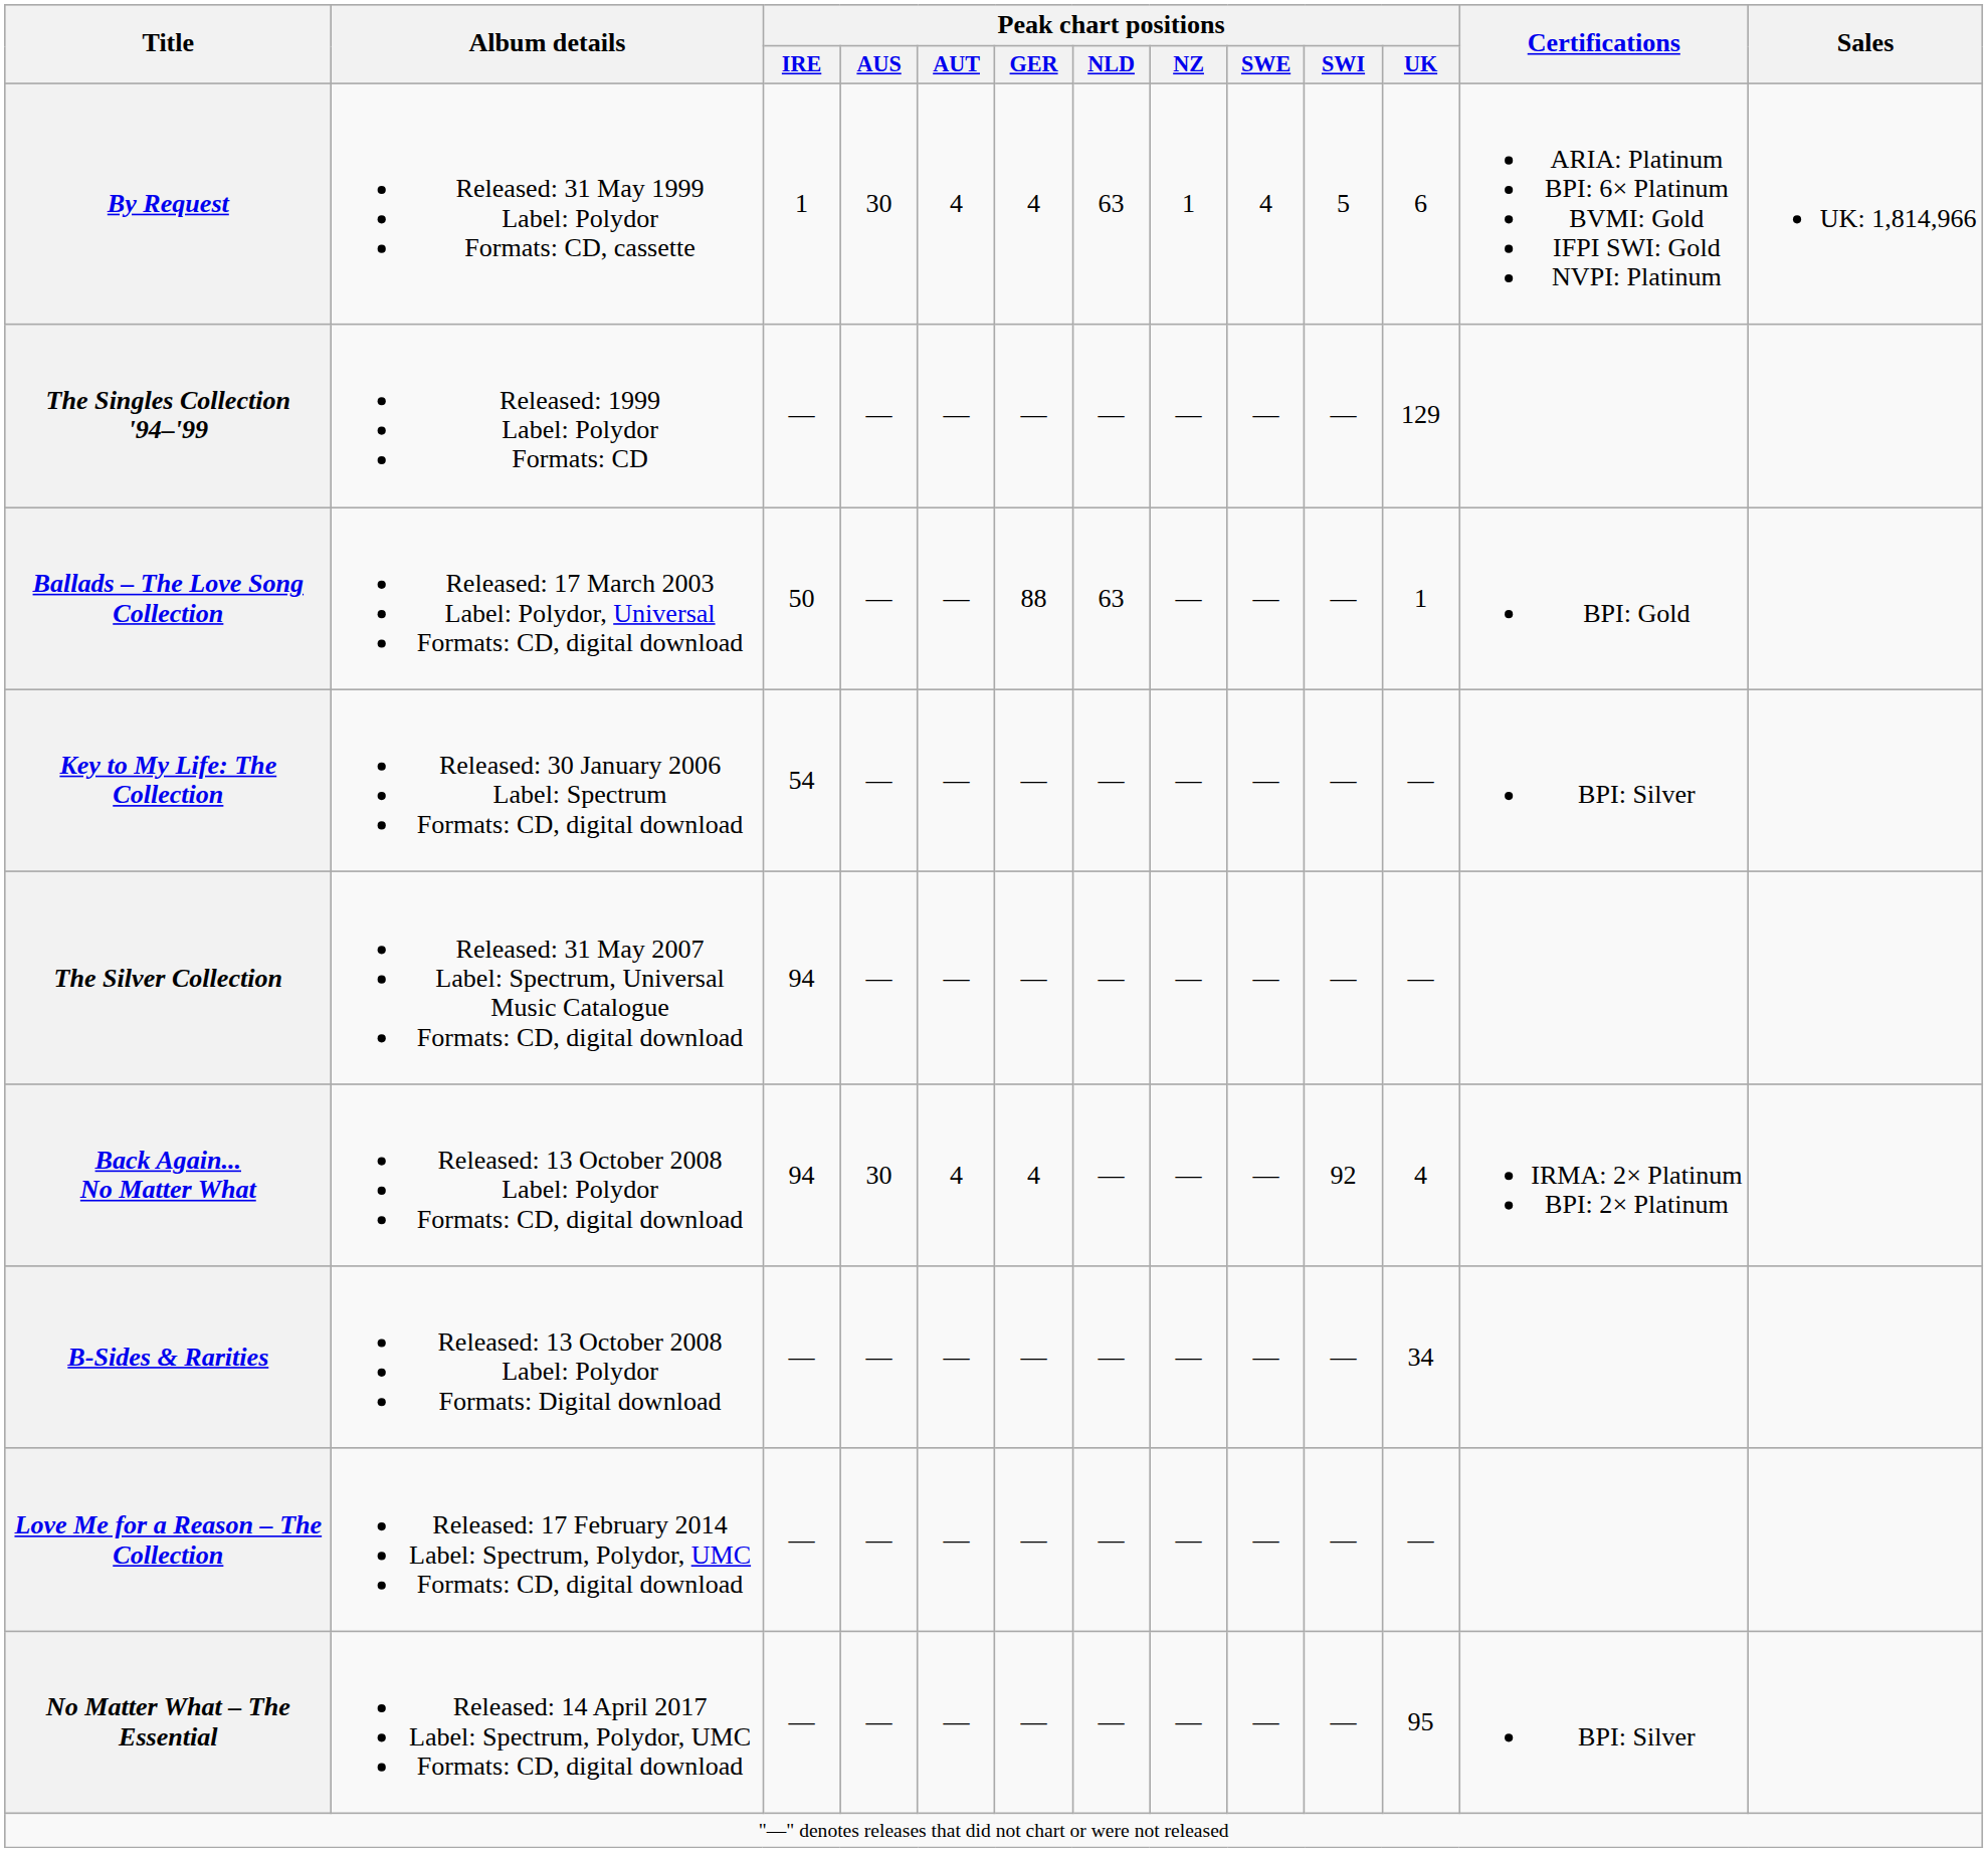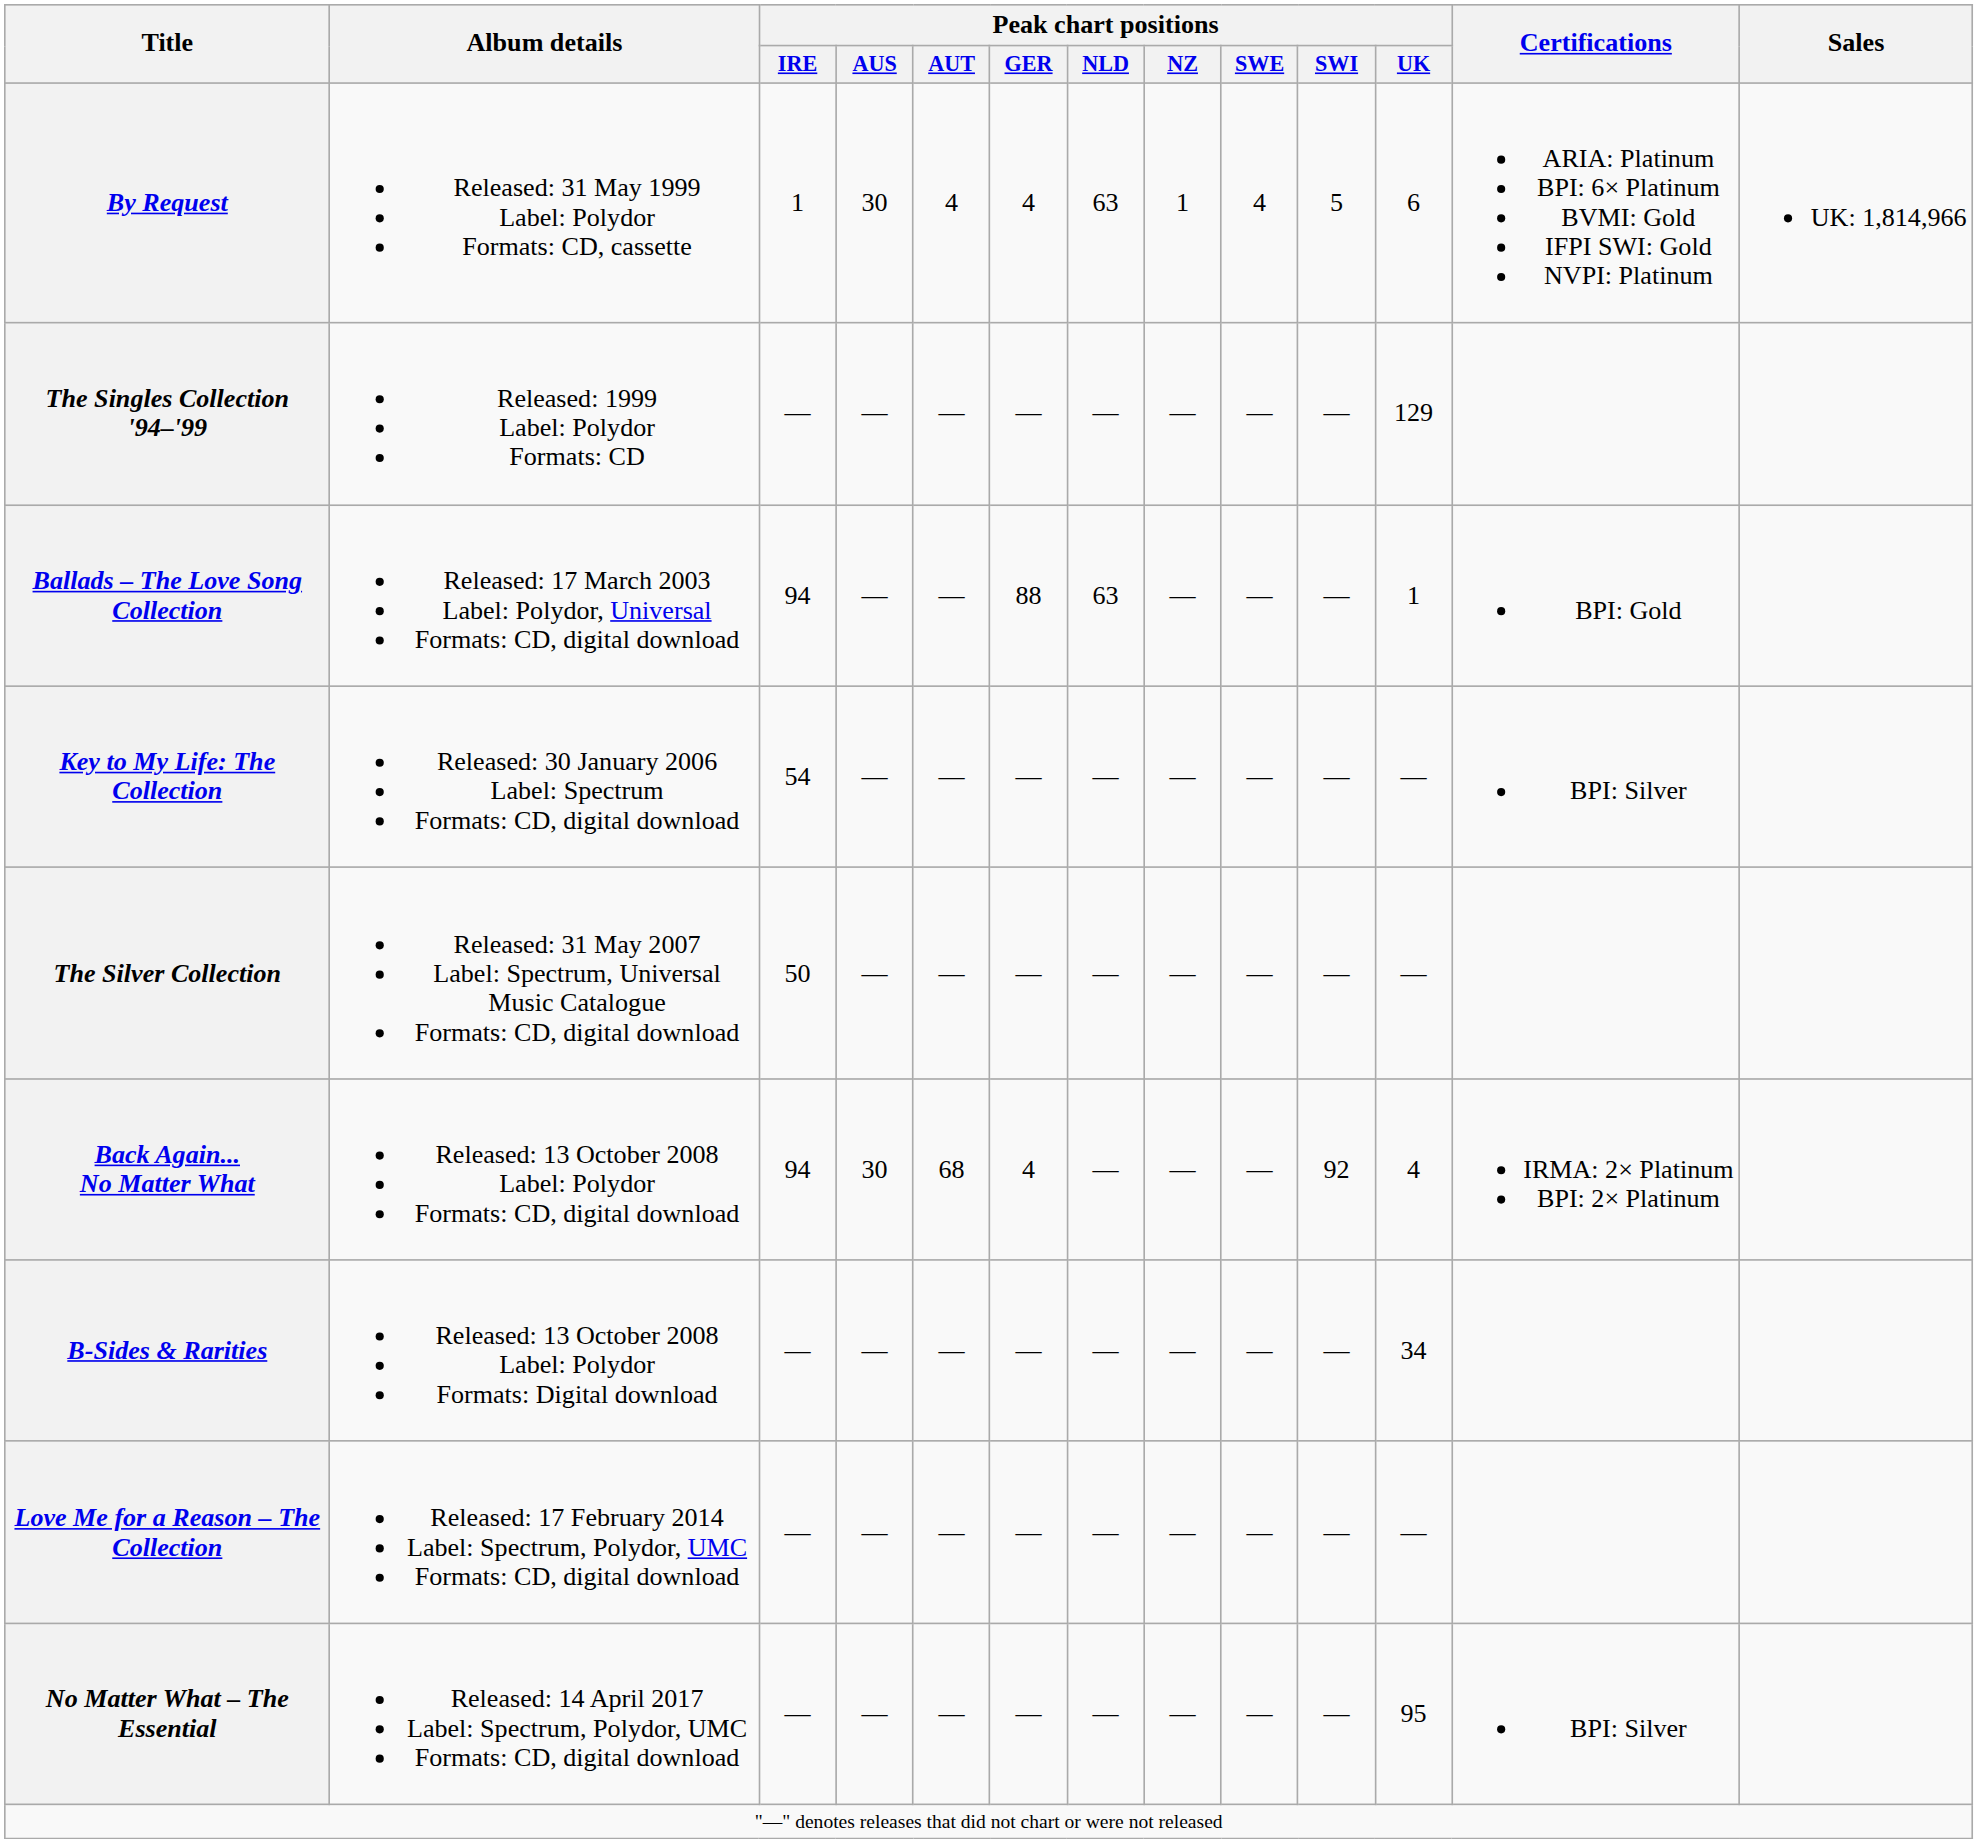 <table class="wikitable plainrowheaders" style="text-align:center;">
 <tr>
 <th scope="col" rowspan="2" style="width:12em;">Title</th>
 <th scope="col" rowspan="2" style="width:16em;">Album details</th>
 <th scope="col" colspan="9">Peak chart positions</th>
 <th scope="col" rowspan="2"><a href='#'>Certifications</a></th>
 <th scope="col" rowspan="2">Sales</th>
 </tr>
 <tr>
 <th scope="col" style="width:3em;font-size:85%;"><a href='#'>IRE</a><br></th>
 <th scope="col" style="width:3em;font-size:85%;"><a href='#'>AUS</a><br></th>
 <th scope="col" style="width:3em;font-size:85%;"><a href='#'>AUT</a><br></th>
 <th scope="col" style="width:3em;font-size:85%;"><a href='#'>GER</a><br></th>
 <th scope="col" style="width:3em;font-size:85%;"><a href='#'>NLD</a><br></th>
 <th scope="col" style="width:3em;font-size:85%;"><a href='#'>NZ</a><br></th>
 <th scope="col" style="width:3em;font-size:85%;"><a href='#'>SWE</a><br></th>
 <th scope="col" style="width:3em;font-size:85%;"><a href='#'>SWI</a><br></th>
 <th scope="col" style="width:3em;font-size:85%;"><a href='#'>UK</a><br></th>
 </tr>
 <tr>
 <th scope="row"><em><a href='#'>By Request</a></em></th>
 <td><br><ul><li>Released: 31 May 1999</li><li>Label: Polydor</li><li>Formats: CD, cassette</li></ul></td>
 <td>1</td>
 <td>30</td>
 <td>4</td>
 <td>4</td>
 <td>63</td>
 <td>1</td>
 <td>4</td>
 <td>5</td>
 <td>6</td>
 <td><br><ul><li>ARIA: Platinum</li><li>BPI: 6× Platinum</li><li>BVMI: Gold</li><li>IFPI SWI: Gold</li><li>NVPI: Platinum</li></ul></td>
 <td><br><ul><li>UK: 1,814,966</li></ul></td>
 </tr>
 <tr>
 <th scope="row"><em>The Singles Collection '94–'99</em></th>
 <td><br><ul><li>Released: 1999</li><li>Label: Polydor</li><li>Formats: CD</li></ul></td>
 <td>—</td>
 <td>—</td>
 <td>—</td>
 <td>—</td>
 <td>—</td>
 <td>—</td>
 <td>—</td>
 <td>—</td>
 <td>129</td>
 <td></td>
 <td></td>
 </tr>
 <tr>
 <th scope="row"><em><a href='#'>Ballads – The Love Song Collection</a></em></th>
 <td><br><ul><li>Released: 17 March 2003</li><li>Label: Polydor, <a href='#'>Universal</a></li><li>Formats: CD, digital download</li></ul></td>
-<td>50</td>
+<td>94</td>
 <td>—</td>
 <td>—</td>
 <td>88</td>
 <td>63</td>
 <td>—</td>
 <td>—</td>
 <td>—</td>
 <td>1</td>
 <td><br><ul><li>BPI: Gold</li></ul></td>
 <td></td>
 </tr>
 <tr>
 <th scope="row"><em><a href='#'>Key to My Life: The Collection</a></em></th>
 <td><br><ul><li>Released: 30 January 2006</li><li>Label: Spectrum</li><li>Formats: CD, digital download</li></ul></td>
 <td>54</td>
 <td>—</td>
 <td>—</td>
 <td>—</td>
 <td>—</td>
 <td>—</td>
 <td>—</td>
 <td>—</td>
 <td>—</td>
 <td><br><ul><li>BPI: Silver</li></ul></td>
 <td></td>
 </tr>
 <tr>
 <th scope="row"><em>The Silver Collection</em></th>
 <td><br><ul><li>Released: 31 May 2007</li><li>Label: Spectrum, Universal Music Catalogue</li><li>Formats: CD, digital download</li></ul></td>
-<td>94</td>
+<td>50</td>
 <td>—</td>
 <td>—</td>
 <td>—</td>
 <td>—</td>
 <td>—</td>
 <td>—</td>
 <td>—</td>
 <td>—</td>
 <td></td>
 <td></td>
 </tr>
 <tr>
 <th scope="row"><em><a href='#'>Back Again...<br>No Matter What</a></em></th>
 <td><br><ul><li>Released: 13 October 2008</li><li>Label: Polydor</li><li>Formats: CD, digital download</li></ul></td>
 <td>94</td>
 <td>30</td>
-<td>4</td>
+<td>68</td>
 <td>4</td>
 <td>—</td>
 <td>—</td>
 <td>—</td>
 <td>92</td>
 <td>4</td>
 <td><br><ul><li>IRMA: 2× Platinum</li><li>BPI: 2× Platinum</li></ul></td>
 <td></td>
 </tr>
 <tr>
 <th scope="row"><em><a href='#'>B-Sides & Rarities</a></em></th>
 <td><br><ul><li>Released: 13 October 2008</li><li>Label: Polydor</li><li>Formats: Digital download</li></ul></td>
 <td>—</td>
 <td>—</td>
 <td>—</td>
 <td>—</td>
 <td>—</td>
 <td>—</td>
 <td>—</td>
 <td>—</td>
 <td>34</td>
 <td></td>
 <td></td>
 </tr>
 <tr>
 <th scope="row"><em><a href='#'>Love Me for a Reason – The Collection</a></em></th>
 <td><br><ul><li>Released: 17 February 2014</li><li>Label: Spectrum, Polydor, <a href='#'>UMC</a></li><li>Formats: CD, digital download</li></ul></td>
 <td>—</td>
 <td>—</td>
 <td>—</td>
 <td>—</td>
 <td>—</td>
 <td>—</td>
 <td>—</td>
 <td>—</td>
 <td>—</td>
 <td></td>
 <td></td>
 </tr>
 <tr>
 <th scope="row"><em>No Matter What – The Essential</em></th>
 <td><br><ul><li>Released: 14 April 2017</li><li>Label: Spectrum, Polydor, UMC</li><li>Formats: CD, digital download</li></ul></td>
 <td>—</td>
 <td>—</td>
 <td>—</td>
 <td>—</td>
 <td>—</td>
 <td>—</td>
 <td>—</td>
 <td>—</td>
 <td>95</td>
 <td><br><ul><li>BPI: Silver</li></ul></td>
 <td></td>
 </tr>
 <tr>
 <td colspan="14" style="font-size:9pt">"—" denotes releases that did not chart or were not released</td>
 </tr>
 </table>
